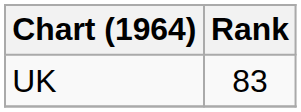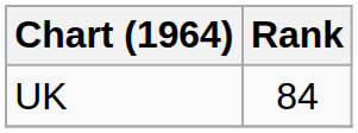 <table class="wikitable">
 <tr>
 <th>Chart (1964)</th>
 <th style="text-align:center;">Rank</th>
 </tr>
 <tr>
 <td>UK</td>
-<td style="text-align:center;">83</td>
+<td style="text-align:center;">84</td>
 </tr>
 <tr>
 </tr>
 </table>
